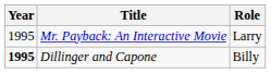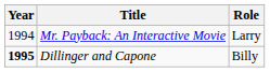 <table class="wikitable sortable">
 <tr>
 <th>Year</th>
 <th>Title</th>
 <th>Role</th>
 </tr>
 <tr>
-<td>1995</td>
+<td>1994</td>
 <td><em><a href='#'>Mr. Payback: An Interactive Movie</a></em></td>
 <td>Larry</td>
 </tr>
 <tr>
 <td><strong>1995</strong></td>
 <td><em>Dillinger and Capone</em></td>
 <td>Billy</td>
 </tr>
 </table>
